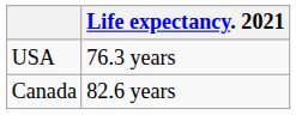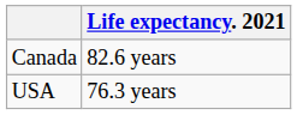 <table class=wikitable style="float:right; clear:right;">
 <tr>
 <th></th>
 <th style=max-width:12em><a href='#'>Life expectancy</a>. 2021</th>
 </tr>
 <tr>
+<td>Canada</td>
+<td>82.6 years</td>
+</tr>
+<tr>
 <td>USA</td>
 <td>76.3 years</td>
 </tr>
-<tr>
-<td>Canada</td>
-<td>82.6 years</td>
-</tr>
 </table>
